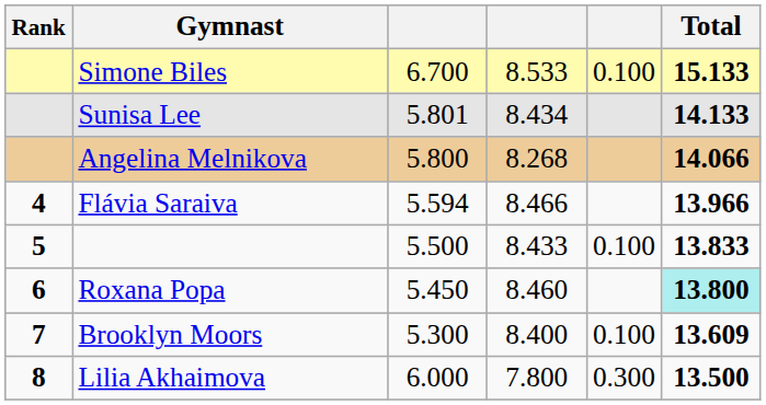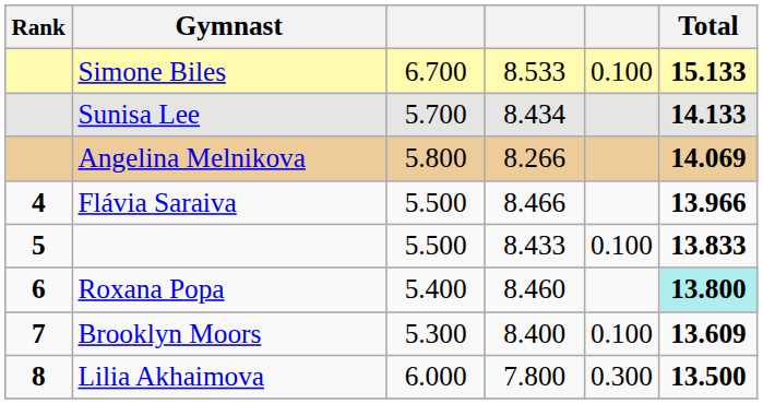 <table style="text-align:center;" class="wikitable sortable">
 <tr>
 <th scope="col" style="width:15px;"><small>Rank</small></th>
 <th scope="col" style="width:175px;">Gymnast</th>
 <th scope="col" style="width:50px;"><small></small></th>
 <th scope="col" style="width:50px;"><small></small></th>
 <th scope="col" style="width:20px;"><small></small></th>
 <th scope="col" style="width:50px;">Total</th>
 </tr>
 <tr style="background:#fffcaf;">
 <td scope="row" style="text-align:center"><strong></strong></td>
 <td style="text-align:left;"> <a href='#'>Simone Biles</a></td>
 <td>6.700</td>
 <td>8.533</td>
 <td>0.100</td>
 <td><strong>15.133</strong></td>
 </tr>
 <tr style="background:#e5e5e5;">
 <td scope="row" style="text-align:center"><strong></strong></td>
 <td style="text-align:left;"> <a href='#'>Sunisa Lee</a></td>
-<td>5.801</td>
+<td>5.700</td>
 <td>8.434</td>
 <td></td>
 <td><strong>14.133</strong></td>
 </tr>
 <tr style="background:#ec9;">
 <td scope="row" style="text-align:center"><strong></strong></td>
 <td style="text-align:left;"> <a href='#'>Angelina Melnikova</a></td>
 <td>5.800</td>
-<td>8.268</td>
+<td>8.266</td>
 <td></td>
-<td><strong>14.066</strong></td>
+<td><strong>14.069</strong></td>
 </tr>
 <tr>
 <td scope="row" style="text-align:center"><strong>4</strong></td>
 <td style="text-align:left;"> <a href='#'>Flávia Saraiva</a></td>
-<td>5.594</td>
+<td>5.500</td>
 <td>8.466</td>
 <td></td>
 <td><strong>13.966</strong></td>
 </tr>
 <tr>
 <td scope="row" style="text-align:center"><strong>5</strong></td>
 <td style="text-align:left;"></td>
 <td>5.500</td>
 <td>8.433</td>
 <td>0.100</td>
 <td><strong>13.833</strong></td>
 </tr>
 <tr>
 <td scope="row" style="text-align:center"><strong>6</strong></td>
 <td style="text-align:left;"> <a href='#'>Roxana Popa</a></td>
-<td>5.450</td>
+<td>5.400</td>
 <td>8.460</td>
 <td></td>
 <td style="background: paleturquoise;"><strong>13.800</strong></td>
 </tr>
 <tr>
 <td scope="row" style="text-align:center"><strong>7</strong></td>
 <td style="text-align:left;"> <a href='#'>Brooklyn Moors</a></td>
 <td>5.300</td>
 <td>8.400</td>
 <td>0.100</td>
 <td><strong>13.609</strong></td>
 </tr>
 <tr>
 <td scope="row" style="text-align:center"><strong>8</strong></td>
 <td style="text-align:left;"> <a href='#'>Lilia Akhaimova</a></td>
 <td>6.000</td>
 <td>7.800</td>
 <td>0.300</td>
 <td><strong>13.500</strong></td>
 </tr>
 </table>
